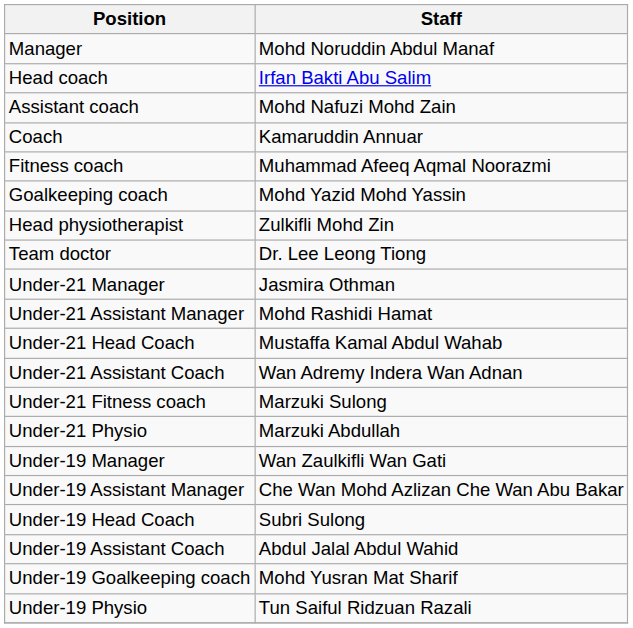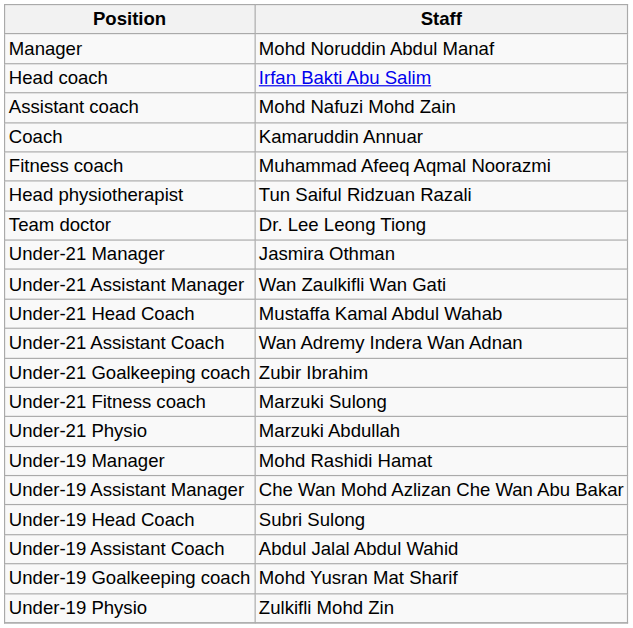 <table class="wikitable">
 <tr>
 <th>Position</th>
 <th>Staff</th>
 </tr>
 <tr>
 <td>Manager</td>
 <td> Mohd Noruddin Abdul Manaf</td>
 </tr>
 <tr>
 <td>Head coach</td>
 <td> <a href='#'>Irfan Bakti Abu Salim</a></td>
 </tr>
 <tr>
 <td>Assistant coach</td>
 <td> Mohd Nafuzi Mohd Zain</td>
 </tr>
 <tr>
 <td>Coach</td>
 <td> Kamaruddin Annuar</td>
 </tr>
 <tr>
 <td>Fitness coach</td>
 <td> Muhammad Afeeq Aqmal Noorazmi</td>
 </tr>
 <tr>
-<td>Goalkeeping coach</td>
-<td> Mohd Yazid Mohd Yassin</td>
-</tr>
-<tr>
 <td>Head physiotherapist</td>
-<td> Zulkifli Mohd Zin</td>
+<td> Tun Saiful Ridzuan Razali</td>
 </tr>
 <tr>
 <td>Team doctor</td>
 <td> Dr. Lee Leong Tiong</td>
 </tr>
 <tr>
 <td>Under-21 Manager</td>
 <td> Jasmira Othman</td>
 </tr>
 <tr>
 <td>Under-21 Assistant Manager</td>
-<td> Mohd Rashidi Hamat</td>
+<td> Wan Zaulkifli Wan Gati</td>
 </tr>
 <tr>
 <td>Under-21 Head Coach</td>
 <td> Mustaffa Kamal Abdul Wahab</td>
 </tr>
 <tr>
 <td>Under-21 Assistant Coach</td>
 <td> Wan Adremy Indera Wan Adnan</td>
+</tr>
+<tr>
+<td>Under-21 Goalkeeping coach</td>
+<td> Zubir Ibrahim</td>
 </tr>
 <tr>
 <td>Under-21 Fitness coach</td>
 <td> Marzuki Sulong</td>
 </tr>
 <tr>
 <td>Under-21 Physio</td>
 <td> Marzuki Abdullah</td>
 </tr>
 <tr>
 <td>Under-19 Manager</td>
-<td> Wan Zaulkifli Wan Gati</td>
+<td> Mohd Rashidi Hamat</td>
 </tr>
 <tr>
 <td>Under-19 Assistant Manager</td>
 <td> Che Wan Mohd Azlizan Che Wan Abu Bakar</td>
 </tr>
 <tr>
 <td>Under-19 Head Coach</td>
 <td> Subri Sulong</td>
 </tr>
 <tr>
 <td>Under-19 Assistant Coach</td>
 <td> Abdul Jalal Abdul Wahid</td>
 </tr>
 <tr>
 <td>Under-19 Goalkeeping coach</td>
 <td> Mohd Yusran Mat Sharif</td>
 </tr>
 <tr>
 <td>Under-19 Physio</td>
-<td> Tun Saiful Ridzuan Razali</td>
+<td> Zulkifli Mohd Zin</td>
 </tr>
 <tr>
 </tr>
 </table>
